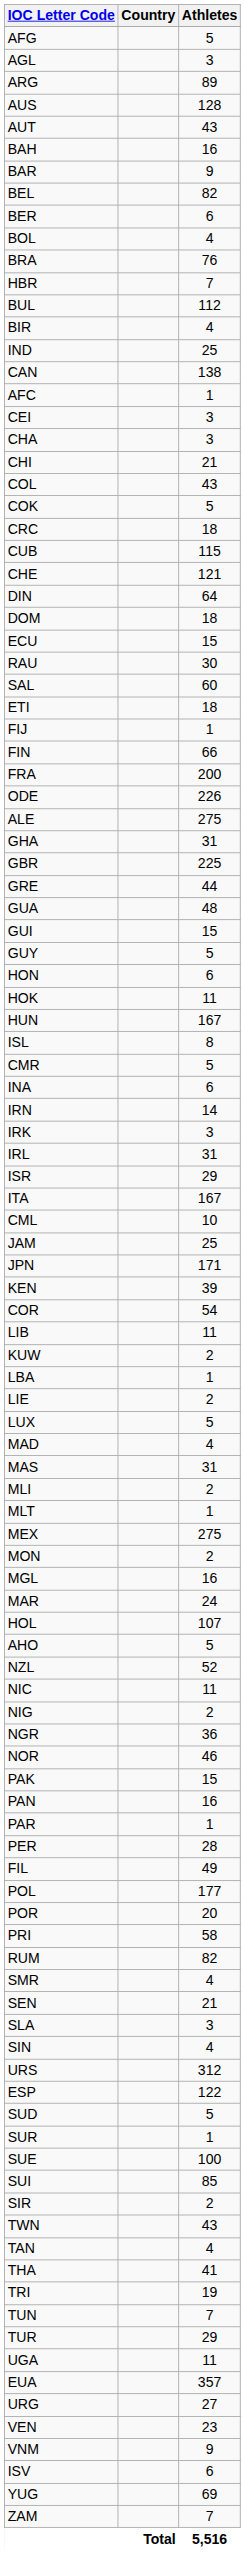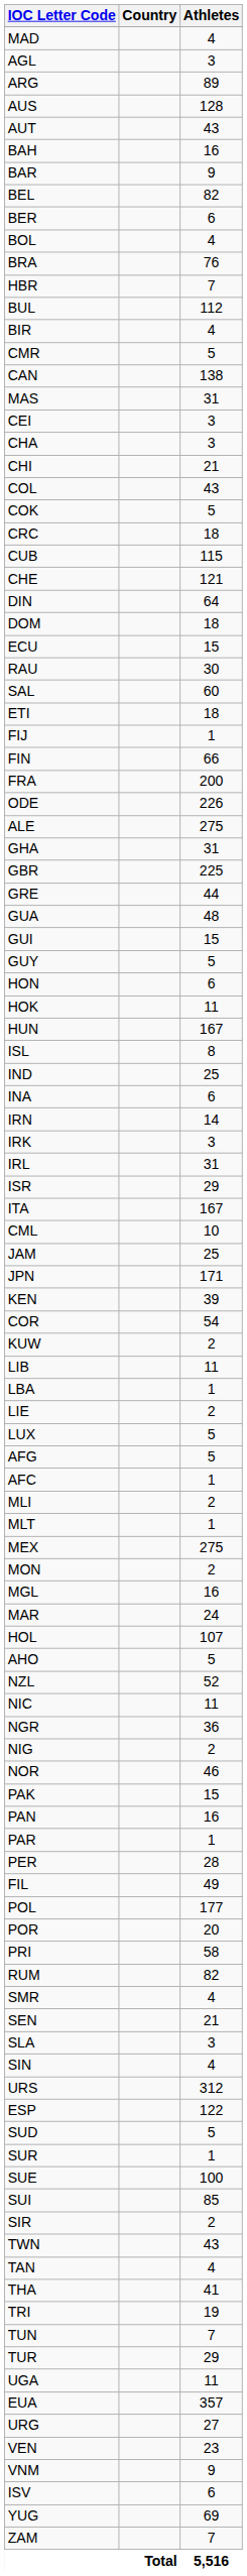 <table class="wikitable collapsible collapsed sortable" style="border:0;">
 <tr>
 <th><a href='#'>IOC Letter Code</a></th>
 <th>Country</th>
 <th>Athletes</th>
 </tr>
 <tr>
 </tr>
 <tr>
-<td>AFG</td>
+<td>MAD</td>
 <td></td>
-<td align=center>5</td>
+<td align=center>4</td>
 </tr>
 <tr>
 <td>AGL</td>
 <td></td>
 <td align=center>3</td>
 </tr>
 <tr>
 <td>ARG</td>
 <td></td>
 <td align=center>89</td>
 </tr>
 <tr>
 <td>AUS</td>
 <td></td>
 <td align=center>128</td>
 </tr>
 <tr>
 <td>AUT</td>
 <td></td>
 <td align=center>43</td>
 </tr>
 <tr>
 <td>BAH</td>
 <td></td>
 <td align=center>16</td>
 </tr>
 <tr>
 <td>BAR</td>
 <td></td>
 <td align=center>9</td>
 </tr>
 <tr>
 <td>BEL</td>
 <td></td>
 <td align=center>82</td>
 </tr>
 <tr>
 <td>BER</td>
 <td></td>
 <td align=center>6</td>
 </tr>
 <tr>
 <td>BOL</td>
 <td></td>
 <td align=center>4</td>
 </tr>
 <tr>
 <td>BRA</td>
 <td></td>
 <td align=center>76</td>
 </tr>
 <tr>
 <td>HBR</td>
 <td></td>
 <td align=center>7</td>
 </tr>
 <tr>
 <td>BUL</td>
 <td></td>
 <td align=center>112</td>
 </tr>
 <tr>
 <td>BIR</td>
 <td></td>
 <td align=center>4</td>
 </tr>
 <tr>
-<td>IND</td>
+<td>CMR</td>
 <td></td>
-<td align=center>25</td>
+<td align=center>5</td>
 </tr>
 <tr>
 <td>CAN</td>
 <td></td>
 <td align=center>138</td>
 </tr>
 <tr>
-<td>AFC</td>
+<td>MAS</td>
 <td></td>
-<td align=center>1</td>
+<td align=center>31</td>
 </tr>
 <tr>
 <td>CEI</td>
 <td></td>
 <td align=center>3</td>
 </tr>
 <tr>
 <td>CHA</td>
 <td></td>
 <td align=center>3</td>
 </tr>
 <tr>
 <td>CHI</td>
 <td></td>
 <td align=center>21</td>
 </tr>
 <tr>
 <td>COL</td>
 <td></td>
 <td align=center>43</td>
 </tr>
 <tr>
 <td>COK</td>
 <td></td>
 <td align=center>5</td>
 </tr>
 <tr>
 <td>CRC</td>
 <td></td>
 <td align=center>18</td>
 </tr>
 <tr>
 <td>CUB</td>
 <td></td>
 <td align=center>115</td>
 </tr>
 <tr>
 <td>CHE</td>
 <td></td>
 <td align=center>121</td>
 </tr>
 <tr>
 <td>DIN</td>
 <td></td>
 <td align=center>64</td>
 </tr>
 <tr>
 <td>DOM</td>
 <td></td>
 <td align=center>18</td>
 </tr>
 <tr>
 <td>ECU</td>
 <td></td>
 <td align=center>15</td>
 </tr>
 <tr>
 <td>RAU</td>
 <td></td>
 <td align=center>30</td>
 </tr>
 <tr>
 <td>SAL</td>
 <td></td>
 <td align=center>60</td>
 </tr>
 <tr>
 <td>ETI</td>
 <td></td>
 <td align=center>18</td>
 </tr>
 <tr>
 <td>FIJ</td>
 <td></td>
 <td align=center>1</td>
 </tr>
 <tr>
 <td>FIN</td>
 <td></td>
 <td align=center>66</td>
 </tr>
 <tr>
 <td>FRA</td>
 <td></td>
 <td align=center>200</td>
 </tr>
 <tr>
 <td>ODE</td>
 <td></td>
 <td align=center>226</td>
 </tr>
 <tr>
 <td>ALE</td>
 <td></td>
 <td align=center>275</td>
 </tr>
 <tr>
 <td>GHA</td>
 <td></td>
 <td align=center>31</td>
 </tr>
 <tr>
 <td>GBR</td>
 <td></td>
 <td align=center>225</td>
 </tr>
 <tr>
 <td>GRE</td>
 <td></td>
 <td align=center>44</td>
 </tr>
 <tr>
 <td>GUA</td>
 <td></td>
 <td align=center>48</td>
 </tr>
 <tr>
 <td>GUI</td>
 <td></td>
 <td align=center>15</td>
 </tr>
 <tr>
 <td>GUY</td>
 <td></td>
 <td align=center>5</td>
 </tr>
 <tr>
 <td>HON</td>
 <td></td>
 <td align=center>6</td>
 </tr>
 <tr>
 <td>HOK</td>
 <td></td>
 <td align=center>11</td>
 </tr>
 <tr>
 <td>HUN</td>
 <td></td>
 <td align=center>167</td>
 </tr>
 <tr>
 <td>ISL</td>
 <td></td>
 <td align=center>8</td>
 </tr>
 <tr>
-<td>CMR</td>
+<td>IND</td>
 <td></td>
-<td align=center>5</td>
+<td align=center>25</td>
 </tr>
 <tr>
 <td>INA</td>
 <td></td>
 <td align=center>6</td>
 </tr>
 <tr>
 <td>IRN</td>
 <td></td>
 <td align=center>14</td>
 </tr>
 <tr>
 <td>IRK</td>
 <td></td>
 <td align=center>3</td>
 </tr>
 <tr>
 <td>IRL</td>
 <td></td>
 <td align=center>31</td>
 </tr>
 <tr>
 <td>ISR</td>
 <td></td>
 <td align=center>29</td>
 </tr>
 <tr>
 <td>ITA</td>
 <td></td>
 <td align=center>167</td>
 </tr>
 <tr>
 <td>CML</td>
 <td></td>
 <td align=center>10</td>
 </tr>
 <tr>
 <td>JAM</td>
 <td></td>
 <td align=center>25</td>
 </tr>
 <tr>
 <td>JPN</td>
 <td></td>
 <td align=center>171</td>
 </tr>
 <tr>
 <td>KEN</td>
 <td></td>
 <td align=center>39</td>
 </tr>
 <tr>
 <td>COR</td>
 <td></td>
 <td align=center>54</td>
 </tr>
 <tr>
+<td>KUW</td>
+<td></td>
+<td align=center>2</td>
+</tr>
+<tr>
 <td>LIB</td>
 <td></td>
 <td align=center>11</td>
-</tr>
-<tr>
-<td>KUW</td>
-<td></td>
-<td align=center>2</td>
 </tr>
 <tr>
 <td>LBA</td>
 <td></td>
 <td align=center>1</td>
 </tr>
 <tr>
 <td>LIE</td>
 <td></td>
 <td align=center>2</td>
 </tr>
 <tr>
 <td>LUX</td>
 <td></td>
 <td align=center>5</td>
 </tr>
 <tr>
-<td>MAD</td>
+<td>AFG</td>
 <td></td>
-<td align=center>4</td>
+<td align=center>5</td>
 </tr>
 <tr>
-<td>MAS</td>
+<td>AFC</td>
 <td></td>
-<td align=center>31</td>
+<td align=center>1</td>
 </tr>
 <tr>
 <td>MLI</td>
 <td></td>
 <td align=center>2</td>
 </tr>
 <tr>
 <td>MLT</td>
 <td></td>
 <td align=center>1</td>
 </tr>
 <tr>
 <td>MEX</td>
 <td></td>
 <td align=center>275</td>
 </tr>
 <tr>
 <td>MON</td>
 <td></td>
 <td align=center>2</td>
 </tr>
 <tr>
 <td>MGL</td>
 <td></td>
 <td align=center>16</td>
 </tr>
 <tr>
 <td>MAR</td>
 <td></td>
 <td align=center>24</td>
 </tr>
 <tr>
 <td>HOL</td>
 <td></td>
 <td align=center>107</td>
 </tr>
 <tr>
 <td>AHO</td>
 <td></td>
 <td align=center>5</td>
 </tr>
 <tr>
 <td>NZL</td>
 <td></td>
 <td align=center>52</td>
 </tr>
 <tr>
 <td>NIC</td>
 <td></td>
 <td align=center>11</td>
 </tr>
 <tr>
+<td>NGR</td>
+<td></td>
+<td align=center>36</td>
+</tr>
+<tr>
 <td>NIG</td>
 <td></td>
 <td align=center>2</td>
-</tr>
-<tr>
-<td>NGR</td>
-<td></td>
-<td align=center>36</td>
 </tr>
 <tr>
 <td>NOR</td>
 <td></td>
 <td align=center>46</td>
 </tr>
 <tr>
 <td>PAK</td>
 <td></td>
 <td align=center>15</td>
 </tr>
 <tr>
 <td>PAN</td>
 <td></td>
 <td align=center>16</td>
 </tr>
 <tr>
 <td>PAR</td>
 <td></td>
 <td align=center>1</td>
 </tr>
 <tr>
 <td>PER</td>
 <td></td>
 <td align=center>28</td>
 </tr>
 <tr>
 <td>FIL</td>
 <td></td>
 <td align=center>49</td>
 </tr>
 <tr>
 <td>POL</td>
 <td></td>
 <td align=center>177</td>
 </tr>
 <tr>
 <td>POR</td>
 <td></td>
 <td align=center>20</td>
 </tr>
 <tr>
 <td>PRI</td>
 <td></td>
 <td align=center>58</td>
 </tr>
 <tr>
 <td>RUM</td>
 <td></td>
 <td align=center>82</td>
 </tr>
 <tr>
 <td>SMR</td>
 <td></td>
 <td align=center>4</td>
 </tr>
 <tr>
 <td>SEN</td>
 <td></td>
 <td align=center>21</td>
 </tr>
 <tr>
 <td>SLA</td>
 <td></td>
 <td align=center>3</td>
 </tr>
 <tr>
 <td>SIN</td>
 <td></td>
 <td align=center>4</td>
 </tr>
 <tr>
 <td>URS</td>
 <td></td>
 <td align=center>312</td>
 </tr>
 <tr>
 <td>ESP</td>
 <td></td>
 <td align=center>122</td>
 </tr>
 <tr>
 <td>SUD</td>
 <td></td>
 <td align=center>5</td>
 </tr>
 <tr>
 <td>SUR</td>
 <td></td>
 <td align=center>1</td>
 </tr>
 <tr>
 <td>SUE</td>
 <td></td>
 <td align=center>100</td>
 </tr>
 <tr>
 <td>SUI</td>
 <td></td>
 <td align=center>85</td>
 </tr>
 <tr>
 <td>SIR</td>
 <td></td>
 <td align=center>2</td>
 </tr>
 <tr>
 <td>TWN</td>
 <td></td>
 <td align=center>43</td>
 </tr>
 <tr>
 <td>TAN</td>
 <td></td>
 <td align=center>4</td>
 </tr>
 <tr>
 <td>THA</td>
 <td></td>
 <td align=center>41</td>
 </tr>
 <tr>
 <td>TRI</td>
 <td></td>
 <td align=center>19</td>
 </tr>
 <tr>
 <td>TUN</td>
 <td></td>
 <td align=center>7</td>
 </tr>
 <tr>
 <td>TUR</td>
 <td></td>
 <td align=center>29</td>
 </tr>
 <tr>
 <td>UGA</td>
 <td></td>
 <td align=center>11</td>
 </tr>
 <tr>
 <td>EUA</td>
 <td></td>
 <td align=center>357</td>
 </tr>
 <tr>
 <td>URG</td>
 <td></td>
 <td align=center>27</td>
 </tr>
 <tr>
 <td>VEN</td>
 <td></td>
 <td align=center>23</td>
 </tr>
 <tr>
 <td>VNM</td>
 <td></td>
 <td align=center>9</td>
 </tr>
 <tr>
 <td>ISV</td>
 <td></td>
 <td align=center>6</td>
 </tr>
 <tr>
 <td>YUG</td>
 <td></td>
 <td align=center>69</td>
 </tr>
 <tr>
 <td>ZAM</td>
 <td></td>
 <td align=center>7</td>
 </tr>
 <tr class="sortbottom">
 <td colspan=2; style="text-align:right; border:0px; background:#fff;"><strong>Total</strong></td>
 <td style="text-align:center; border:0px; background:#fff;"><strong>5,516</strong></td>
 </tr>
 <tr>
 </tr>
 </table>
